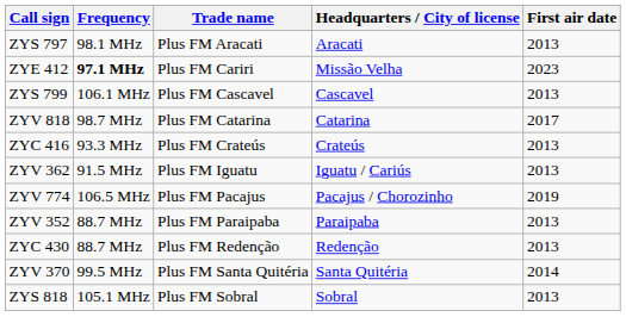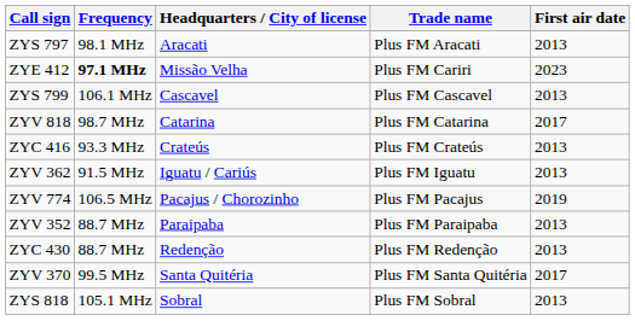 <table class="wikitable sortable">
 <tr>
 <th><a href='#'>Call sign</a></th>
 <th data-sort-type="number"><a href='#'>Frequency</a></th>
+<th>Headquarters / <a href='#'>City of license</a></th>
 <th><a href='#'>Trade name</a></th>
-<th>Headquarters / <a href='#'>City of license</a></th>
 <th>First air date</th>
 </tr>
 <tr>
 <td>ZYS 797</td>
 <td>98.1 MHz</td>
+<td><a href='#'>Aracati</a></td>
 <td>Plus FM Aracati</td>
-<td><a href='#'>Aracati</a></td>
 <td>2013</td>
 </tr>
 <tr>
 <td>ZYE 412</td>
 <td><strong>97.1 MHz</strong></td>
+<td><a href='#'>Missão Velha</a></td>
 <td>Plus FM Cariri</td>
-<td><a href='#'>Missão Velha</a></td>
 <td>2023</td>
 </tr>
 <tr>
 <td>ZYS 799</td>
 <td>106.1 MHz</td>
+<td><a href='#'>Cascavel</a></td>
 <td>Plus FM Cascavel</td>
-<td><a href='#'>Cascavel</a></td>
 <td>2013</td>
 </tr>
 <tr>
 <td>ZYV 818</td>
 <td>98.7 MHz</td>
+<td><a href='#'>Catarina</a></td>
 <td>Plus FM Catarina</td>
-<td><a href='#'>Catarina</a></td>
 <td>2017</td>
 </tr>
 <tr>
 <td>ZYC 416</td>
 <td>93.3 MHz</td>
+<td><a href='#'>Crateús</a></td>
 <td>Plus FM Crateús</td>
-<td><a href='#'>Crateús</a></td>
 <td>2013</td>
 </tr>
 <tr>
 <td>ZYV 362</td>
 <td>91.5 MHz</td>
+<td><a href='#'>Iguatu</a> / <a href='#'>Cariús</a></td>
 <td>Plus FM Iguatu</td>
-<td><a href='#'>Iguatu</a> / <a href='#'>Cariús</a></td>
 <td>2013</td>
 </tr>
 <tr>
 <td>ZYV 774</td>
 <td>106.5 MHz</td>
+<td><a href='#'>Pacajus</a> / <a href='#'>Chorozinho</a></td>
 <td>Plus FM Pacajus</td>
-<td><a href='#'>Pacajus</a> / <a href='#'>Chorozinho</a></td>
 <td>2019</td>
 </tr>
 <tr>
 <td>ZYV 352</td>
 <td>88.7 MHz</td>
+<td><a href='#'>Paraipaba</a></td>
 <td>Plus FM Paraipaba</td>
-<td><a href='#'>Paraipaba</a></td>
 <td>2013</td>
 </tr>
 <tr>
 <td>ZYC 430</td>
 <td>88.7 MHz</td>
+<td><a href='#'>Redenção</a></td>
 <td>Plus FM Redenção</td>
-<td><a href='#'>Redenção</a></td>
 <td>2013</td>
 </tr>
 <tr>
 <td>ZYV 370</td>
 <td>99.5 MHz</td>
+<td><a href='#'>Santa Quitéria</a></td>
 <td>Plus FM Santa Quitéria</td>
-<td><a href='#'>Santa Quitéria</a></td>
-<td>2014</td>
+<td>2017</td>
 </tr>
 <tr>
 <td>ZYS 818</td>
 <td>105.1 MHz</td>
+<td><a href='#'>Sobral</a></td>
 <td>Plus FM Sobral</td>
-<td><a href='#'>Sobral</a></td>
 <td>2013</td>
 </tr>
 </table>
